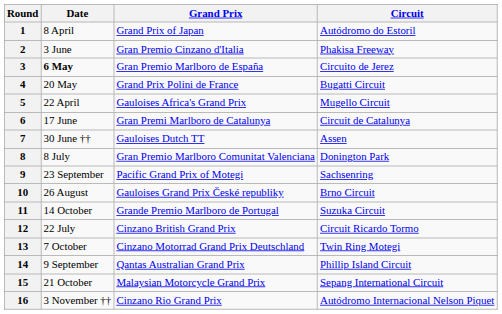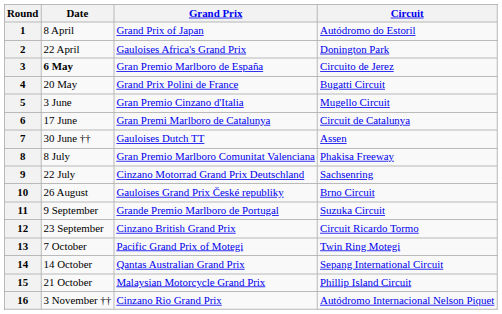 <table class="wikitable" style="font-size: 85%;">
 <tr>
 <th>Round</th>
 <th>Date</th>
 <th><a href='#'>Grand Prix</a></th>
 <th><a href='#'>Circuit</a></th>
 </tr>
 <tr>
 <th>1</th>
 <td>8 April</td>
 <td> <a href='#'>Grand Prix of Japan</a></td>
 <td><a href='#'>Autódromo do Estoril</a></td>
 </tr>
 <tr>
 <th>2</th>
-<td>3 June</td>
-<td> <a href='#'>Gran Premio Cinzano d'Italia</a></td>
-<td><a href='#'>Phakisa Freeway</a></td>
+<td>22 April</td>
+<td> <a href='#'>Gauloises Africa's Grand Prix</a></td>
+<td><a href='#'>Donington Park</a></td>
 </tr>
 <tr>
 <th>3</th>
 <td><strong>6 May</strong></td>
 <td> <a href='#'>Gran Premio Marlboro de España</a></td>
 <td><a href='#'>Circuito de Jerez</a></td>
 </tr>
 <tr>
 <th>4</th>
 <td>20 May</td>
 <td> <a href='#'>Grand Prix Polini de France</a></td>
 <td><a href='#'>Bugatti Circuit</a></td>
 </tr>
 <tr>
 <th>5</th>
-<td>22 April</td>
-<td> <a href='#'>Gauloises Africa's Grand Prix</a></td>
+<td>3 June</td>
+<td> <a href='#'>Gran Premio Cinzano d'Italia</a></td>
 <td><a href='#'>Mugello Circuit</a></td>
 </tr>
 <tr>
 <th>6</th>
 <td>17 June</td>
 <td> <a href='#'>Gran Premi Marlboro de Catalunya</a></td>
 <td><a href='#'>Circuit de Catalunya</a></td>
 </tr>
 <tr>
 <th>7</th>
 <td>30 June ††</td>
 <td> <a href='#'>Gauloises Dutch TT</a></td>
 <td><a href='#'>Assen</a></td>
 </tr>
 <tr>
 <th>8</th>
 <td>8 July</td>
 <td> <a href='#'>Gran Premio Marlboro Comunitat Valenciana</a></td>
-<td><a href='#'>Donington Park</a></td>
+<td><a href='#'>Phakisa Freeway</a></td>
 </tr>
 <tr>
 <th>9</th>
-<td>23 September</td>
-<td> <a href='#'>Pacific Grand Prix of Motegi</a></td>
+<td>22 July</td>
+<td> <a href='#'>Cinzano Motorrad Grand Prix Deutschland</a></td>
 <td><a href='#'>Sachsenring</a></td>
 </tr>
 <tr>
 <th>10</th>
 <td>26 August</td>
 <td> <a href='#'>Gauloises Grand Prix České republiky</a></td>
 <td><a href='#'>Brno Circuit</a></td>
 </tr>
 <tr>
 <th>11</th>
-<td>14 October</td>
+<td>9 September</td>
 <td> <a href='#'>Grande Premio Marlboro de Portugal</a></td>
 <td><a href='#'>Suzuka Circuit</a></td>
 </tr>
 <tr>
 <th>12</th>
-<td>22 July</td>
+<td>23 September</td>
 <td> <a href='#'>Cinzano British Grand Prix</a></td>
 <td><a href='#'>Circuit Ricardo Tormo</a></td>
 </tr>
 <tr>
 <th>13</th>
 <td>7 October</td>
-<td> <a href='#'>Cinzano Motorrad Grand Prix Deutschland</a></td>
+<td> <a href='#'>Pacific Grand Prix of Motegi</a></td>
 <td><a href='#'>Twin Ring Motegi</a></td>
 </tr>
 <tr>
 <th>14</th>
-<td>9 September</td>
+<td>14 October</td>
 <td> <a href='#'>Qantas Australian Grand Prix</a></td>
-<td><a href='#'>Phillip Island Circuit</a></td>
+<td><a href='#'>Sepang International Circuit</a></td>
 </tr>
 <tr>
 <th>15</th>
 <td>21 October</td>
 <td> <a href='#'>Malaysian Motorcycle Grand Prix</a></td>
-<td><a href='#'>Sepang International Circuit</a></td>
+<td><a href='#'>Phillip Island Circuit</a></td>
 </tr>
 <tr>
 <th>16</th>
 <td>3 November ††</td>
 <td> <a href='#'>Cinzano Rio Grand Prix</a></td>
 <td><a href='#'>Autódromo Internacional Nelson Piquet</a></td>
 </tr>
 </table>
